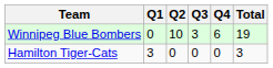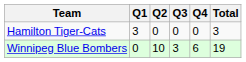 <table class="wikitable">
 <tr>
 <th>Team</th>
 <th>Q1</th>
 <th>Q2</th>
 <th>Q3</th>
 <th>Q4</th>
 <th>Total</th>
 </tr>
+<tr>
+<td><a href='#'>Hamilton Tiger-Cats</a></td>
+<td>3</td>
+<td>0</td>
+<td>0</td>
+<td>0</td>
+<td>3</td>
+</tr>
 <tr style="background:#dfd;">
 <td><a href='#'>Winnipeg Blue Bombers</a></td>
 <td>0</td>
 <td>10</td>
 <td>3</td>
 <td>6</td>
 <td>19</td>
 </tr>
-<tr>
-<td><a href='#'>Hamilton Tiger-Cats</a></td>
-<td>3</td>
-<td>0</td>
-<td>0</td>
-<td>0</td>
-<td>3</td>
-</tr>
 </table>
